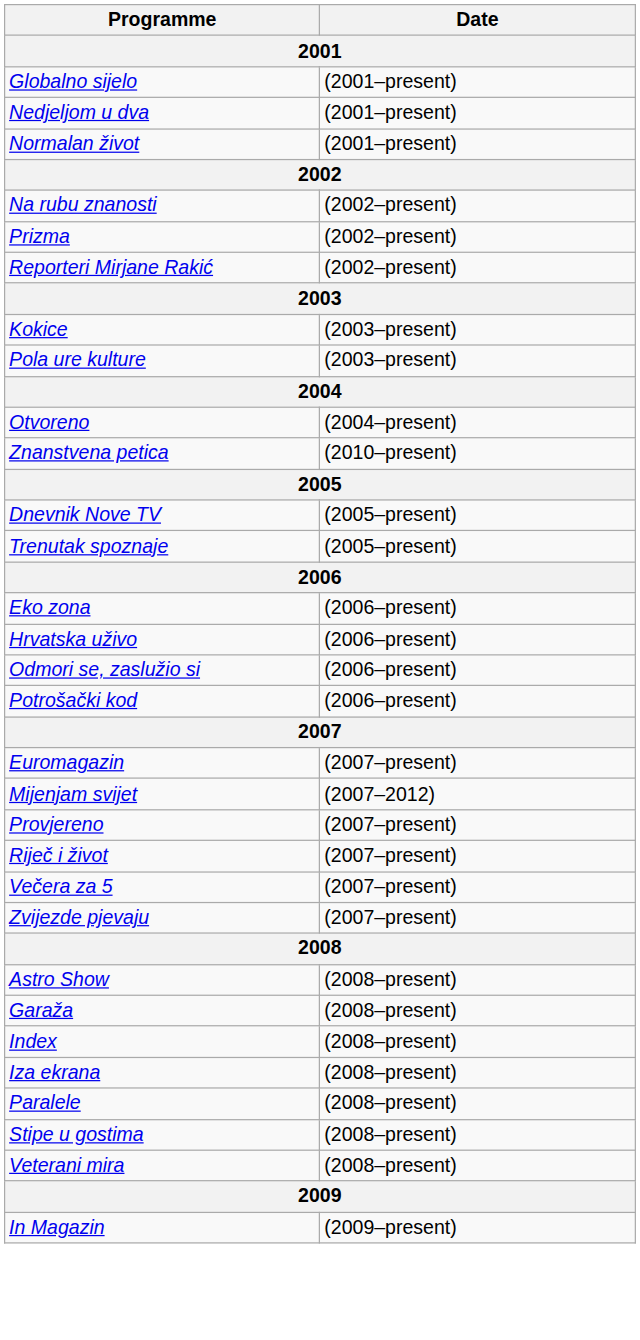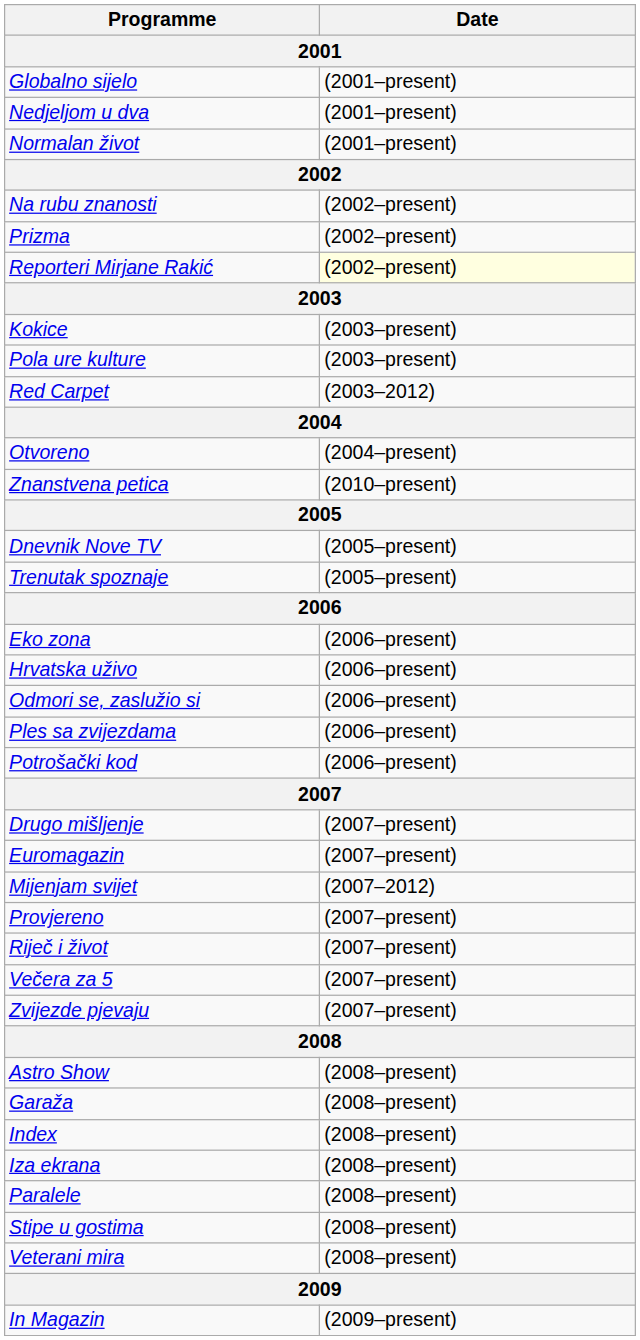 <table class="wikitable">
 <tr>
 <th width=251>Programme</th>
 <th width=251>Date</th>
 </tr>
 <tr>
 <th colspan=2>2001</th>
 </tr>
 <tr>
 <td><em><a href='#'>Globalno sijelo</a></em></td>
 <td>(2001–present)</td>
 </tr>
 <tr>
 <td><em><a href='#'>Nedjeljom u dva</a></em></td>
 <td>(2001–present)</td>
 </tr>
 <tr>
 <td><em><a href='#'>Normalan život</a></em></td>
 <td>(2001–present)</td>
 </tr>
 <tr>
 <th colspan=2>2002</th>
 </tr>
 <tr>
 <td><em><a href='#'>Na rubu znanosti</a></em></td>
 <td>(2002–present)</td>
 </tr>
 <tr>
 <td><em><a href='#'>Prizma</a></em></td>
 <td>(2002–present)</td>
 </tr>
 <tr>
 <td><em><a href='#'>Reporteri Mirjane Rakić</a></em></td>
-<td>(2002–present)</td>
+<td style="background: lightyellow;">(2002–present)</td>
 </tr>
 <tr>
 <th colspan=2>2003</th>
 </tr>
 <tr>
 <td><em><a href='#'>Kokice</a></em></td>
 <td>(2003–present)</td>
 </tr>
 <tr>
 <td><em><a href='#'>Pola ure kulture</a></em></td>
 <td>(2003–present)</td>
+</tr>
+<tr>
+<td><em><a href='#'>Red Carpet</a></em></td>
+<td>(2003–2012)</td>
 </tr>
 <tr>
 <th colspan=2>2004</th>
 </tr>
 <tr>
 <td><em><a href='#'>Otvoreno</a></em></td>
 <td>(2004–present)</td>
 </tr>
 <tr>
 <td><em><a href='#'>Znanstvena petica</a></em></td>
 <td>(2010–present)</td>
 </tr>
 <tr>
 <th colspan=2>2005</th>
 </tr>
 <tr>
 <td><em><a href='#'>Dnevnik Nove TV</a></em></td>
 <td>(2005–present)</td>
 </tr>
 <tr>
 <td><em><a href='#'>Trenutak spoznaje</a></em></td>
 <td>(2005–present)</td>
 </tr>
 <tr>
 <th colspan=2>2006</th>
 </tr>
 <tr>
 <td><em><a href='#'>Eko zona</a></em></td>
 <td>(2006–present)</td>
 </tr>
 <tr>
 <td><em><a href='#'>Hrvatska uživo</a></em></td>
 <td>(2006–present)</td>
 </tr>
 <tr>
 <td><em><a href='#'>Odmori se, zaslužio si</a></em></td>
 <td>(2006–present)</td>
 </tr>
 <tr>
+<td><em><a href='#'>Ples sa zvijezdama</a></em></td>
+<td>(2006–present)</td>
+</tr>
+<tr>
 <td><em><a href='#'>Potrošački kod</a></em></td>
 <td>(2006–present)</td>
 </tr>
 <tr>
 <th colspan=2>2007</th>
+</tr>
+<tr>
+<td><em><a href='#'>Drugo mišljenje</a></em></td>
+<td>(2007–present)</td>
 </tr>
 <tr>
 <td><em><a href='#'>Euromagazin</a></em></td>
 <td>(2007–present)</td>
 </tr>
 <tr>
 <td><em><a href='#'>Mijenjam svijet</a></em></td>
 <td>(2007–2012)</td>
 </tr>
 <tr>
 <td><em><a href='#'>Provjereno</a></em></td>
 <td>(2007–present)</td>
 </tr>
 <tr>
 <td><em><a href='#'>Riječ i život</a></em></td>
 <td>(2007–present)</td>
 </tr>
 <tr>
 <td><em><a href='#'>Večera za 5</a></em></td>
 <td>(2007–present)</td>
 </tr>
 <tr>
 <td><em><a href='#'>Zvijezde pjevaju</a></em></td>
 <td>(2007–present)</td>
 </tr>
 <tr>
 <th colspan=2>2008</th>
 </tr>
 <tr>
 <td><em><a href='#'>Astro Show</a></em></td>
 <td>(2008–present)</td>
 </tr>
 <tr>
 <td><em><a href='#'>Garaža</a></em></td>
 <td>(2008–present)</td>
 </tr>
 <tr>
 <td><em><a href='#'>Index</a></em></td>
 <td>(2008–present)</td>
 </tr>
 <tr>
 <td><em><a href='#'>Iza ekrana</a></em></td>
 <td>(2008–present)</td>
 </tr>
 <tr>
 <td><em><a href='#'>Paralele</a></em></td>
 <td>(2008–present)</td>
 </tr>
 <tr>
 <td><em><a href='#'>Stipe u gostima</a></em></td>
 <td>(2008–present)</td>
 </tr>
 <tr>
 <td><em><a href='#'>Veterani mira</a></em></td>
 <td>(2008–present)</td>
 </tr>
 <tr>
 <th colspan=2>2009</th>
 </tr>
 <tr>
 <td><em><a href='#'>In Magazin</a></em></td>
 <td>(2009–present)</td>
 </tr>
 </table>
